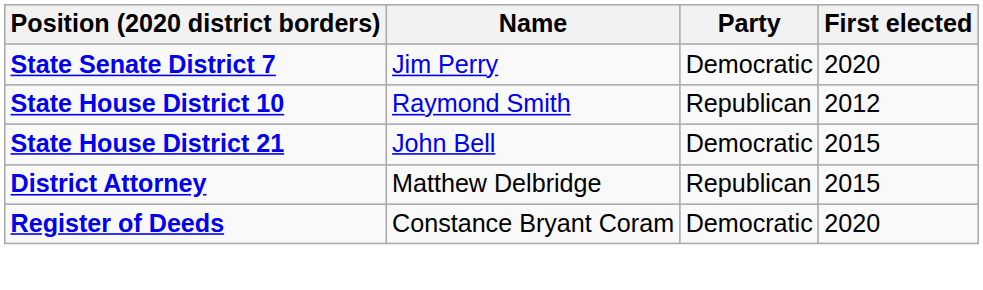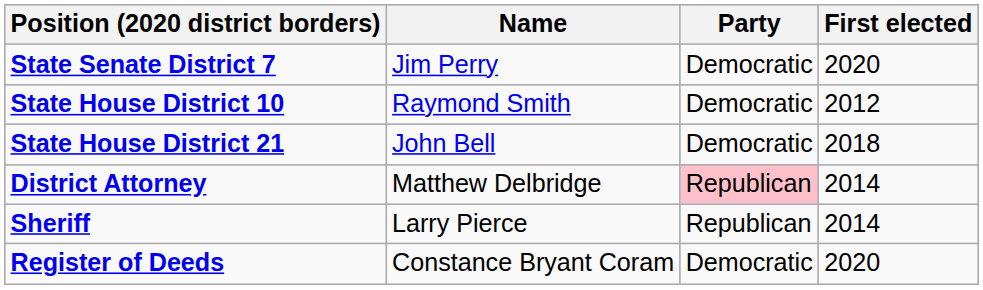 <table class="wikitable sortable">
 <tr>
 <th>Position (2020 district borders)</th>
 <th>Name</th>
 <th>Party</th>
 <th>First elected</th>
 </tr>
 <tr>
 <td><strong><a href='#'>State Senate District 7</a></strong></td>
 <td><a href='#'>Jim Perry</a></td>
 <td>Democratic</td>
 <td>2020</td>
 </tr>
 <tr>
 <td><strong><a href='#'>State House District 10</a></strong></td>
 <td><a href='#'>Raymond Smith</a></td>
-<td>Republican</td>
+<td>Democratic</td>
 <td>2012</td>
 </tr>
 <tr>
 <td><strong><a href='#'>State House District 21</a></strong></td>
 <td><a href='#'>John Bell</a></td>
 <td>Democratic</td>
-<td>2015</td>
+<td>2018</td>
 </tr>
 <tr>
 <td><strong><a href='#'>District Attorney</a></strong></td>
 <td>Matthew Delbridge</td>
+<td style="background: pink;">Republican</td>
+<td>2014</td>
+</tr>
+<tr>
+<td><strong><a href='#'>Sheriff</a></strong></td>
+<td>Larry Pierce</td>
 <td>Republican</td>
-<td>2015</td>
+<td>2014</td>
 </tr>
 <tr>
 <td><strong><a href='#'>Register of Deeds</a></strong></td>
 <td>Constance Bryant Coram</td>
 <td>Democratic</td>
 <td>2020</td>
 </tr>
 </table>
